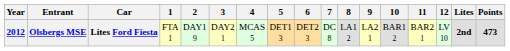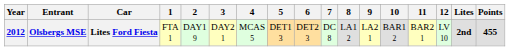 <table class="wikitable" border="1" style="text-align:center; font-size:90%;">
 <tr valign="top">
 <th>Year</th>
 <th>Entrant</th>
 <th>Car</th>
 <th>1</th>
 <th>2</th>
 <th>3</th>
 <th>4</th>
 <th>5</th>
 <th>6</th>
 <th>7</th>
 <th>8</th>
 <th>9</th>
 <th>10</th>
 <th>11</th>
 <th>12</th>
 <th>Lites</th>
 <th>Points</th>
 </tr>
 <tr>
 <th><a href='#'>2012</a></th>
 <th><a href='#'>Olsbergs MSE</a></th>
 <th>Lites <a href='#'>Ford Fiesta</a></th>
 <td style="background:#FFFFBF;">FTA<br><small>1</small></td>
 <td style="background:#DFFFDF;">DAY1<br><small>9</small></td>
 <td style="background:#FFFFBF;">DAY2<br><small>1</small></td>
 <td style="background:#DFFFDF;">MCAS<br><small>5</small></td>
 <td style="background:#FFDF9F;">DET1<br><small>3</small></td>
 <td style="background:#FFDF9F;">DET2<br><small>3</small></td>
 <td style="background:#DFFFDF;">DC<br><small>8</small></td>
 <td style="background:#DFDFDF;">LA1<br><small>2</small></td>
 <td style="background:#FFFFBF;">LA2<br><small>1</small></td>
 <td style="background:#DFDFDF;">BAR1<br><small>2</small></td>
 <td style="background:#FFFFBF;">BAR2<br><small>1</small></td>
 <td style="background:#DFFFDF;">LV<br><small>10</small></td>
 <th style="background:#DFDFDF;">2nd</th>
-<th style="background:#DFDFDF;">473</th>
+<th style="background:#DFDFDF;">455</th>
 </tr>
 </table>
